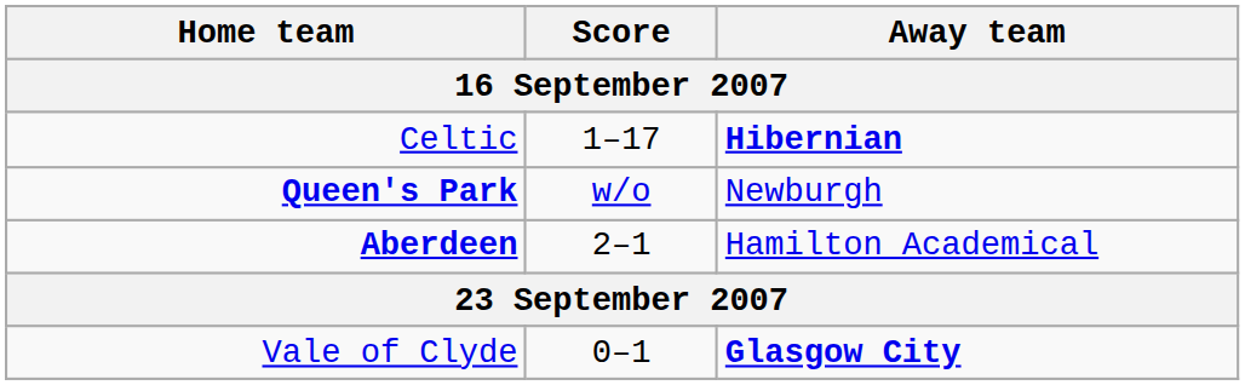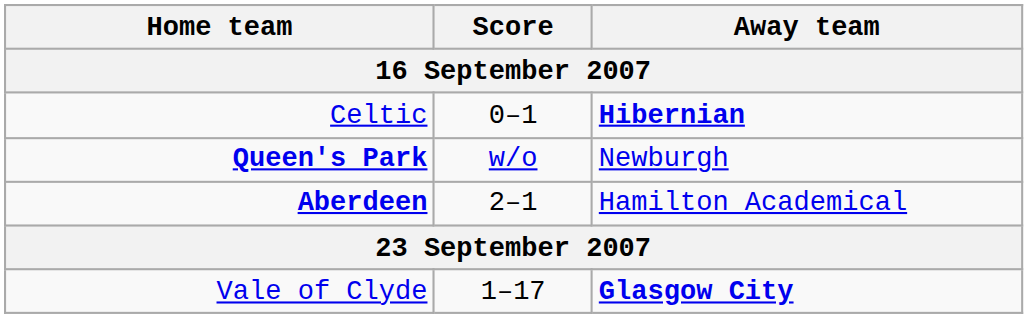 <table class="wikitable" style="border-collapse: collapse;">
 <tr>
 <th align="right" width="200">Home team</th>
 <th align="center" width="70">Score</th>
 <th align="left" width="200">Away team</th>
 </tr>
 <tr>
 <th colspan="3" align="center">16 September 2007</th>
 </tr>
 <tr>
 <td style="text-align:right;"><a href='#'>Celtic</a></td>
-<td style="text-align:center;">1–17</td>
+<td style="text-align:center;">0–1</td>
 <td style="text-align:left;"><strong><a href='#'>Hibernian</a></strong></td>
 </tr>
 <tr>
 <td style="text-align:right;"><strong><a href='#'>Queen's Park</a></strong></td>
 <td style="text-align:center;"><a href='#'>w/o</a></td>
 <td style="text-align:left;"><a href='#'>Newburgh</a></td>
 </tr>
 <tr>
 <td style="text-align:right;"><strong><a href='#'>Aberdeen</a></strong></td>
 <td style="text-align:center;">2–1</td>
 <td style="text-align:left;"><a href='#'>Hamilton Academical</a></td>
 </tr>
 <tr>
 <th colspan="3" align="center">23 September 2007</th>
 </tr>
 <tr>
 <td style="text-align:right;"><a href='#'>Vale of Clyde</a></td>
-<td style="text-align:center;">0–1</td>
+<td style="text-align:center;">1–17</td>
 <td style="text-align:left;"><strong><a href='#'>Glasgow City</a></strong></td>
 </tr>
 </table>
